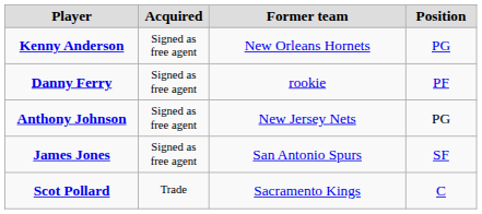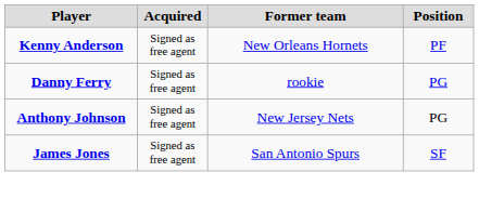 <table class="wikitable" style="text-align: center">
 <tr align="center" bgcolor="#dddddd">
 <td style="width:140px"><strong>Player</strong></td>
 <td style="width:70px"><strong>Acquired</strong></td>
 <td style="width:210px"><strong>Former team</strong></td>
 <td style="width:70px"><strong>Position</strong></td>
 </tr>
 <tr style="height:40px">
 <td><strong><a href='#'>Kenny Anderson</a></strong></td>
 <td style="font-size: 80%">Signed as free agent</td>
 <td><a href='#'>New Orleans Hornets</a></td>
-<td><a href='#'>PG</a></td>
+<td><a href='#'>PF</a></td>
 </tr>
 <tr style="height:40px">
 <td><strong><a href='#'>Danny Ferry</a></strong></td>
 <td style="font-size: 80%">Signed as free agent</td>
 <td><a href='#'>rookie</a></td>
-<td><a href='#'>PF</a></td>
+<td><a href='#'>PG</a></td>
 </tr>
 <tr style="height:40px">
 <td><strong><a href='#'>Anthony Johnson</a></strong></td>
 <td style="font-size: 80%">Signed as free agent</td>
 <td><a href='#'>New Jersey Nets</a></td>
 <td>PG</td>
 </tr>
 <tr style="height:40px">
 <td><strong><a href='#'>James Jones</a></strong></td>
 <td style="font-size: 80%">Signed as free agent</td>
 <td><a href='#'>San Antonio Spurs</a></td>
 <td><a href='#'>SF</a></td>
 </tr>
-<tr style="height:40px">
-<td><strong><a href='#'>Scot Pollard</a></strong></td>
-<td style="font-size: 80%">Trade</td>
-<td><a href='#'>Sacramento Kings</a></td>
-<td><a href='#'>C</a></td>
-</tr>
 </table>
